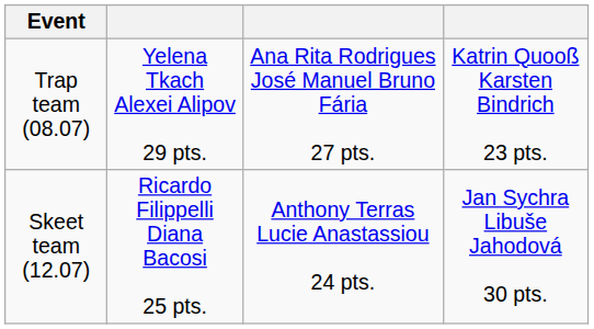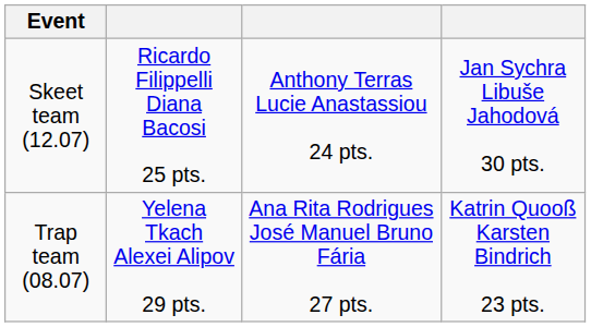 <table class="wikitable" width=70% style="font-size:100%; text-align:center;">
 <tr>
 <th>Event</th>
 <th></th>
 <th></th>
 <th></th>
 </tr>
 <tr>
+<td>Skeet team <br> (12.07)</td>
+<td><a href='#'>Ricardo Filippelli</a> <br><a href='#'>Diana Bacosi</a> <br>  <br> 25 pts.</td>
+<td><a href='#'>Anthony Terras</a> <br><a href='#'>Lucie Anastassiou</a> <br>  <br> 24 pts.</td>
+<td><a href='#'>Jan Sychra</a> <br><a href='#'>Libuše Jahodová</a> <br>  <br> 30 pts.</td>
+</tr>
+<tr>
 <td>Trap team <br> (08.07)</td>
 <td><a href='#'>Yelena Tkach</a> <br><a href='#'>Alexei Alipov</a> <br>  <br> 29 pts.</td>
 <td><a href='#'>Ana Rita Rodrigues</a> <br><a href='#'>José Manuel Bruno Fária</a> <br>  <br> 27 pts.</td>
 <td><a href='#'>Katrin Quooß</a> <br><a href='#'>Karsten Bindrich</a> <br>  <br> 23 pts.</td>
 </tr>
-<tr>
-<td>Skeet team <br> (12.07)</td>
-<td><a href='#'>Ricardo Filippelli</a> <br><a href='#'>Diana Bacosi</a> <br>  <br> 25 pts.</td>
-<td><a href='#'>Anthony Terras</a> <br><a href='#'>Lucie Anastassiou</a> <br>  <br> 24 pts.</td>
-<td><a href='#'>Jan Sychra</a> <br><a href='#'>Libuše Jahodová</a> <br>  <br> 30 pts.</td>
-</tr>
 </table>
